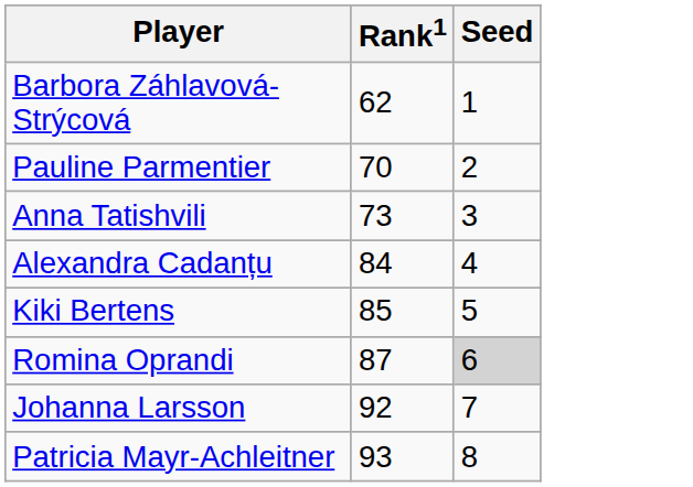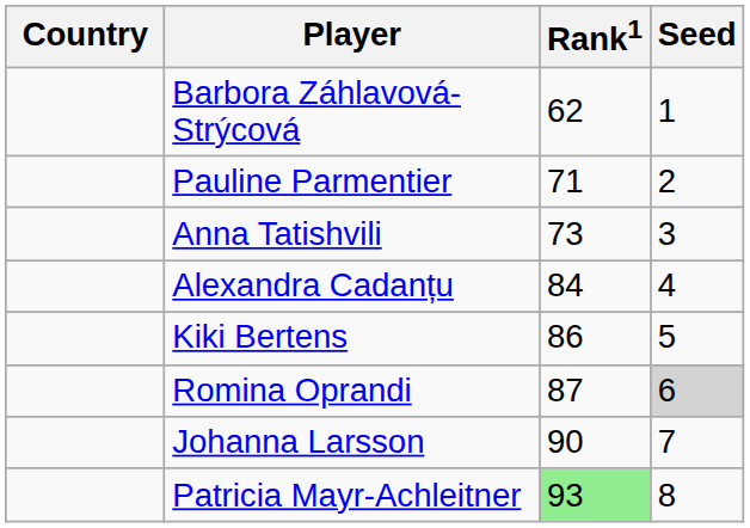 <table class="sortable wikitable">
 <tr>
+<th width="70">Country</th>
 <th width="175">Player</th>
 <th>Rank<sup>1</sup></th>
 <th>Seed</th>
 </tr>
 <tr>
+<td></td>
 <td><a href='#'>Barbora Záhlavová-Strýcová</a></td>
 <td>62</td>
 <td>1</td>
 </tr>
 <tr>
+<td></td>
 <td><a href='#'>Pauline Parmentier</a></td>
-<td>70</td>
+<td>71</td>
 <td>2</td>
 </tr>
 <tr>
+<td></td>
 <td><a href='#'>Anna Tatishvili</a></td>
 <td>73</td>
 <td>3</td>
 </tr>
 <tr>
+<td></td>
 <td><a href='#'>Alexandra Cadanțu</a></td>
 <td>84</td>
 <td>4</td>
 </tr>
 <tr>
+<td></td>
 <td><a href='#'>Kiki Bertens</a></td>
-<td>85</td>
+<td>86</td>
 <td>5</td>
 </tr>
 <tr>
+<td></td>
 <td><a href='#'>Romina Oprandi</a></td>
 <td>87</td>
 <td style="background: lightgrey;">6</td>
 </tr>
 <tr>
+<td></td>
 <td><a href='#'>Johanna Larsson</a></td>
-<td>92</td>
+<td>90</td>
 <td>7</td>
 </tr>
 <tr>
+<td></td>
 <td><a href='#'>Patricia Mayr-Achleitner</a></td>
-<td>93</td>
+<td style="background: lightgreen;">93</td>
 <td>8</td>
 </tr>
 </table>
